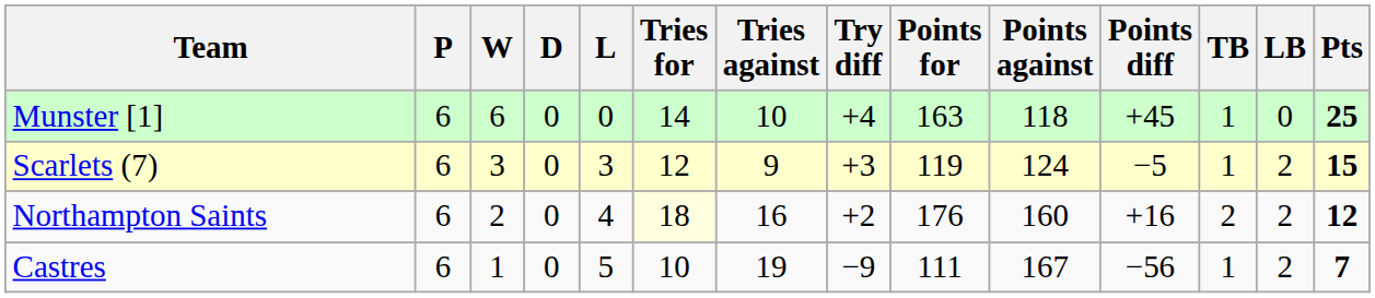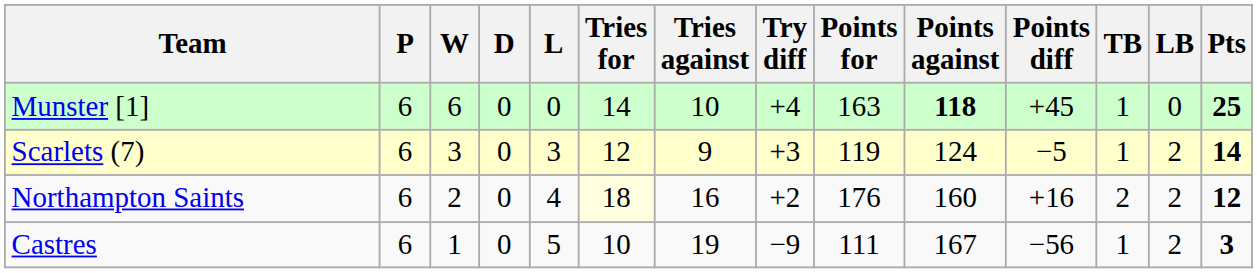 <table class="wikitable" style="text-align: center;">
 <tr>
 <th width="200">Team</th>
 <th width="20">P</th>
 <th width="20">W</th>
 <th width="20">D</th>
 <th width="20">L</th>
 <th width="20">Tries for</th>
 <th width="20">Tries against</th>
 <th width="20">Try diff</th>
 <th width="20">Points for</th>
 <th width="20">Points against</th>
 <th width="25">Points diff</th>
 <th width="20">TB</th>
 <th width="20">LB</th>
 <th width="20">Pts</th>
 </tr>
 <tr bgcolor="#ccffcc">
 <td align=left> <a href='#'>Munster</a> [1]</td>
 <td>6</td>
 <td>6</td>
 <td>0</td>
 <td>0</td>
 <td>14</td>
 <td>10</td>
 <td>+4</td>
 <td>163</td>
-<td>118</td>
+<td><strong>118</strong></td>
 <td>+45</td>
 <td>1</td>
 <td>0</td>
 <td><strong>25</strong></td>
 </tr>
 <tr bgcolor="#ffffcc">
 <td align=left> <a href='#'>Scarlets</a> (7)</td>
 <td>6</td>
 <td>3</td>
 <td>0</td>
 <td>3</td>
 <td>12</td>
 <td>9</td>
 <td>+3</td>
 <td>119</td>
 <td>124</td>
 <td>−5</td>
 <td>1</td>
 <td>2</td>
-<td><strong>15</strong></td>
+<td><strong>14</strong></td>
 </tr>
 <tr>
 <td align=left> <a href='#'>Northampton Saints</a></td>
 <td>6</td>
 <td>2</td>
 <td>0</td>
 <td>4</td>
 <td style="background: lightyellow;">18</td>
 <td>16</td>
 <td>+2</td>
 <td>176</td>
 <td>160</td>
 <td>+16</td>
 <td>2</td>
 <td>2</td>
 <td><strong>12</strong></td>
 </tr>
 <tr>
 <td align=left> <a href='#'>Castres</a></td>
 <td>6</td>
 <td>1</td>
 <td>0</td>
 <td>5</td>
 <td>10</td>
 <td>19</td>
 <td>−9</td>
 <td>111</td>
 <td>167</td>
 <td>−56</td>
 <td>1</td>
 <td>2</td>
-<td><strong>7</strong></td>
+<td><strong>3</strong></td>
 </tr>
 </table>
